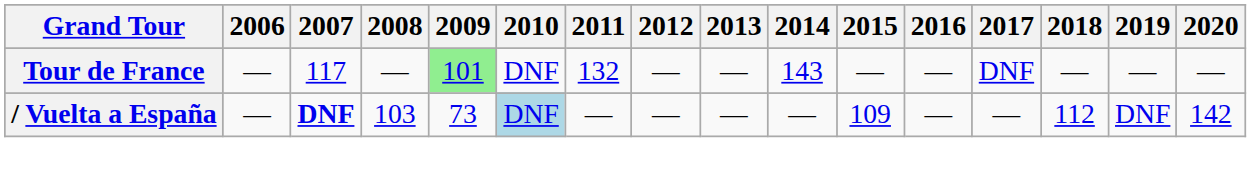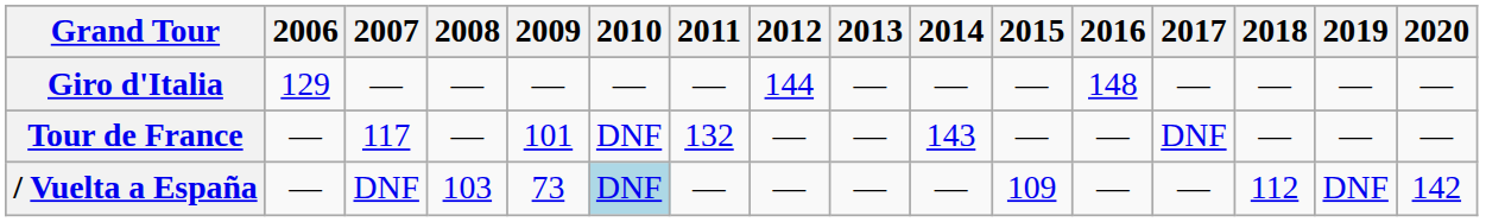 <table class="wikitable plainrowheaders">
 <tr>
 <th scope="col"><a href='#'>Grand Tour</a></th>
 <th scope="col">2006</th>
 <th scope="col">2007</th>
 <th scope="col">2008</th>
 <th scope="col">2009</th>
 <th scope="col">2010</th>
 <th scope="col">2011</th>
 <th scope="col">2012</th>
 <th scope="col">2013</th>
 <th scope="col">2014</th>
 <th scope="col">2015</th>
 <th scope="col">2016</th>
 <th scope="col">2017</th>
 <th scope="col">2018</th>
 <th scope="col">2019</th>
 <th scope="col">2020</th>
 </tr>
 <tr style="text-align:center;">
+<th scope="row"> <a href='#'>Giro d'Italia</a></th>
+<td><a href='#'>129</a></td>
+<td>—</td>
+<td>—</td>
+<td>—</td>
+<td>—</td>
+<td>—</td>
+<td><a href='#'>144</a></td>
+<td>—</td>
+<td>—</td>
+<td>—</td>
+<td><a href='#'>148</a></td>
+<td>—</td>
+<td>—</td>
+<td>—</td>
+<td>—</td>
+</tr>
+<tr style="text-align:center;">
 <th scope="row"> <a href='#'>Tour de France</a></th>
 <td>—</td>
 <td><a href='#'>117</a></td>
 <td>—</td>
-<td style="background: lightgreen;"><a href='#'>101</a></td>
+<td><a href='#'>101</a></td>
 <td><a href='#'>DNF</a></td>
 <td><a href='#'>132</a></td>
 <td>—</td>
 <td>—</td>
 <td><a href='#'>143</a></td>
 <td>—</td>
 <td>—</td>
 <td><a href='#'>DNF</a></td>
 <td>—</td>
 <td>—</td>
 <td>—</td>
 </tr>
 <tr style="text-align:center;">
 <th scope="row">/ <a href='#'>Vuelta a España</a></th>
 <td>—</td>
-<td><strong><a href='#'>DNF</a></strong></td>
+<td><a href='#'>DNF</a></td>
 <td><a href='#'>103</a></td>
 <td><a href='#'>73</a></td>
 <td style="background: lightblue;"><a href='#'>DNF</a></td>
 <td>—</td>
 <td>—</td>
 <td>—</td>
 <td>—</td>
 <td><a href='#'>109</a></td>
 <td>—</td>
 <td>—</td>
 <td><a href='#'>112</a></td>
 <td><a href='#'>DNF</a></td>
 <td><a href='#'>142</a></td>
 </tr>
 </table>
